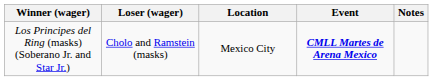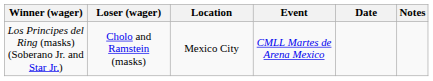 <table class="wikitable sortable" width=100%  style="text-align: center">
 <tr>
 <th width=20% scope="col">Winner (wager)</th>
 <th width=20% scope="col">Loser (wager)</th>
 <th width=20% scope="col">Location</th>
 <th width=20% scope="col">Event</th>
+<th width=15% scope="col">Date</th>
 <th class="unsortable" width=5% scope="col">Notes</th>
 </tr>
 <tr>
 <td><em>Los Principes del Ring</em> (masks)<br>(Soberano Jr. and <a href='#'>Star Jr.</a>)</td>
 <td><a href='#'>Cholo</a> and <a href='#'>Ramstein</a> (masks)</td>
 <td>Mexico City</td>
-<td><strong><em><a href='#'>CMLL Martes de Arena Mexico</a></em></strong></td>
+<td><em><a href='#'>CMLL Martes de Arena Mexico</a></em></td>
+<td></td>
 <td></td>
 </tr>
 </table>
